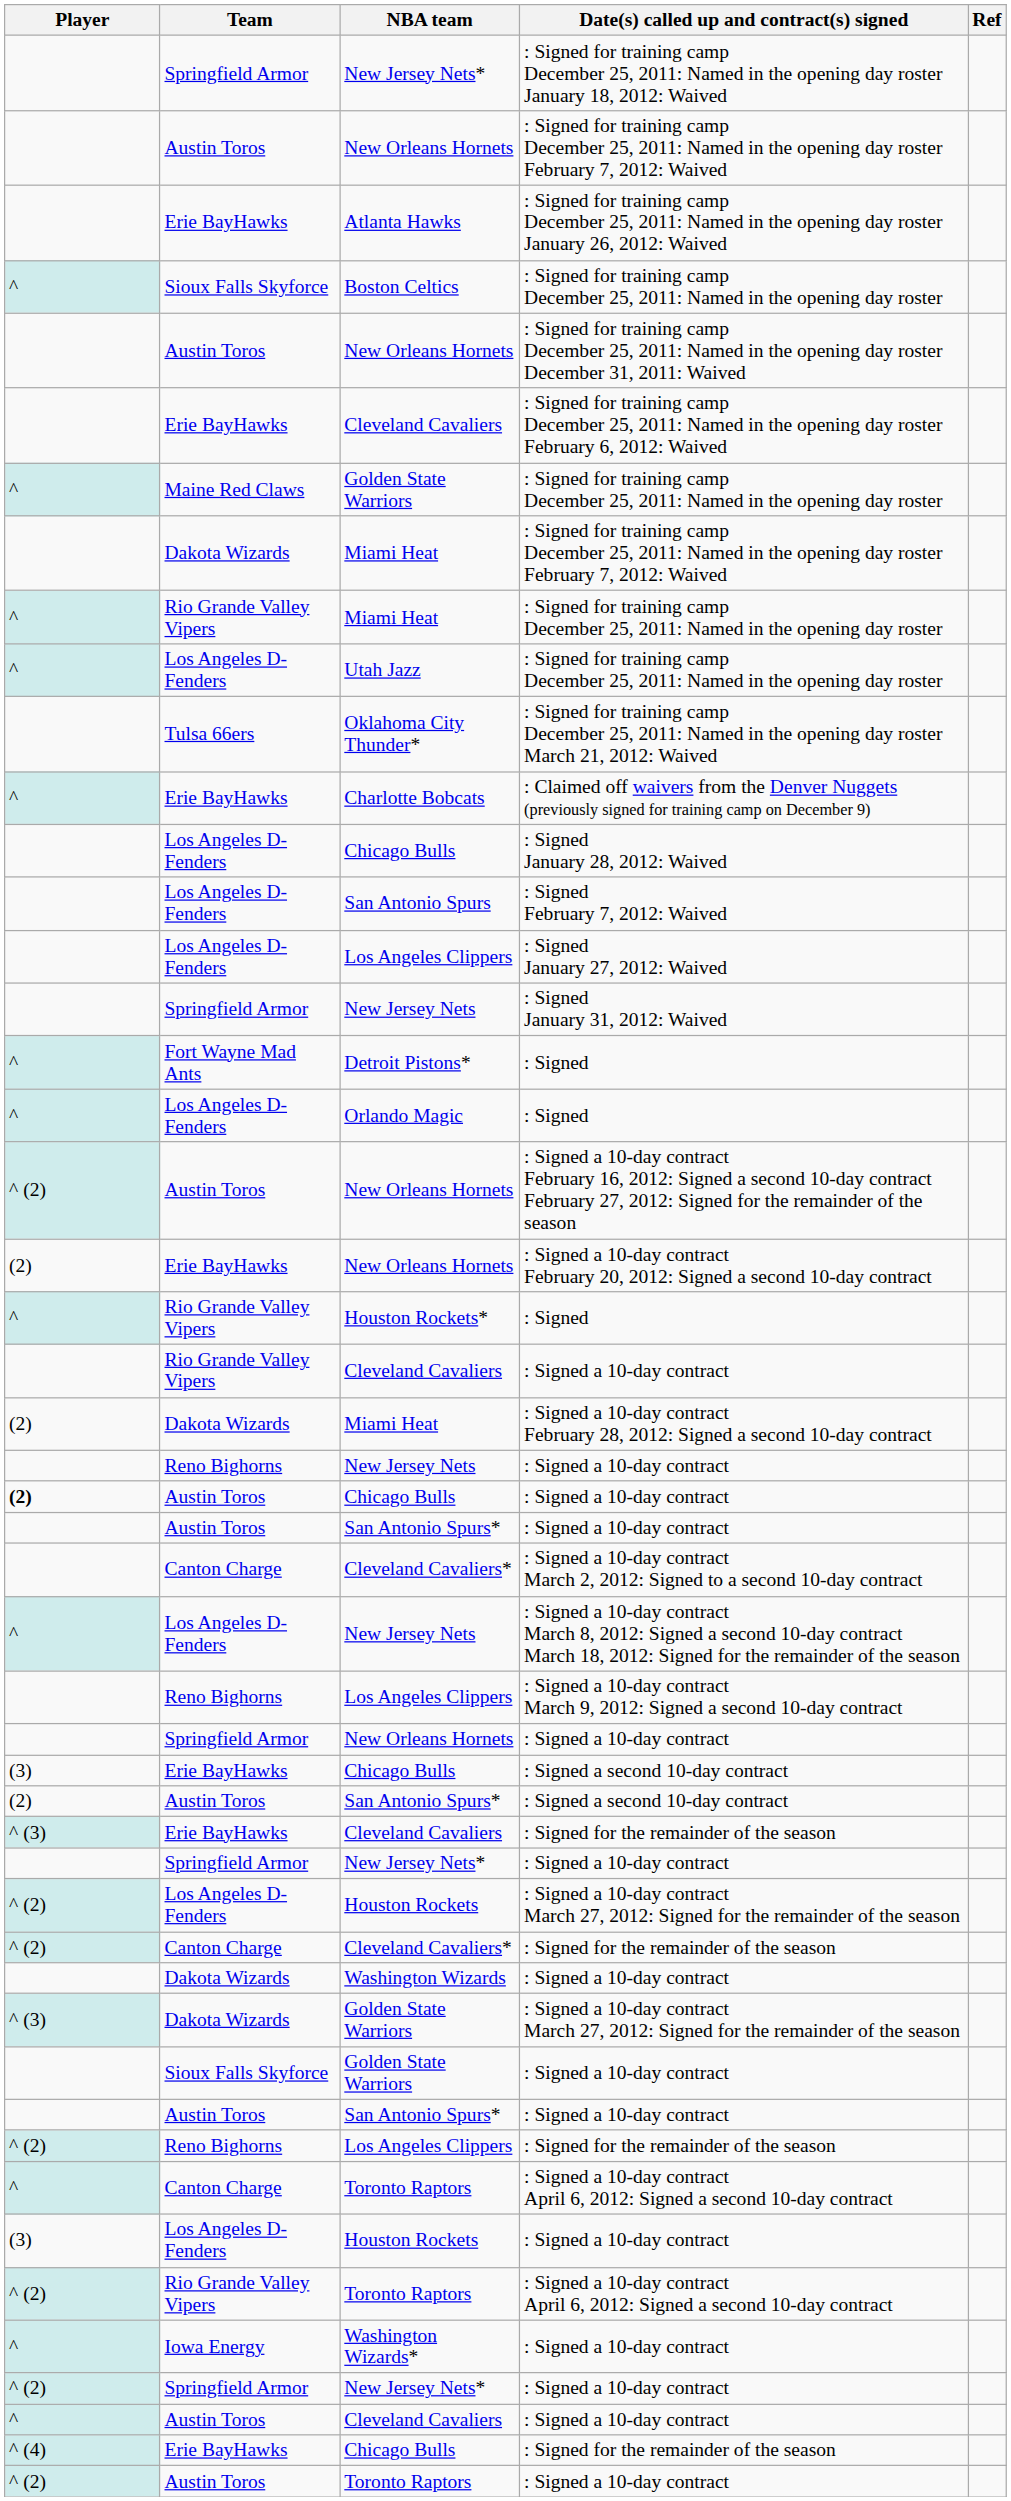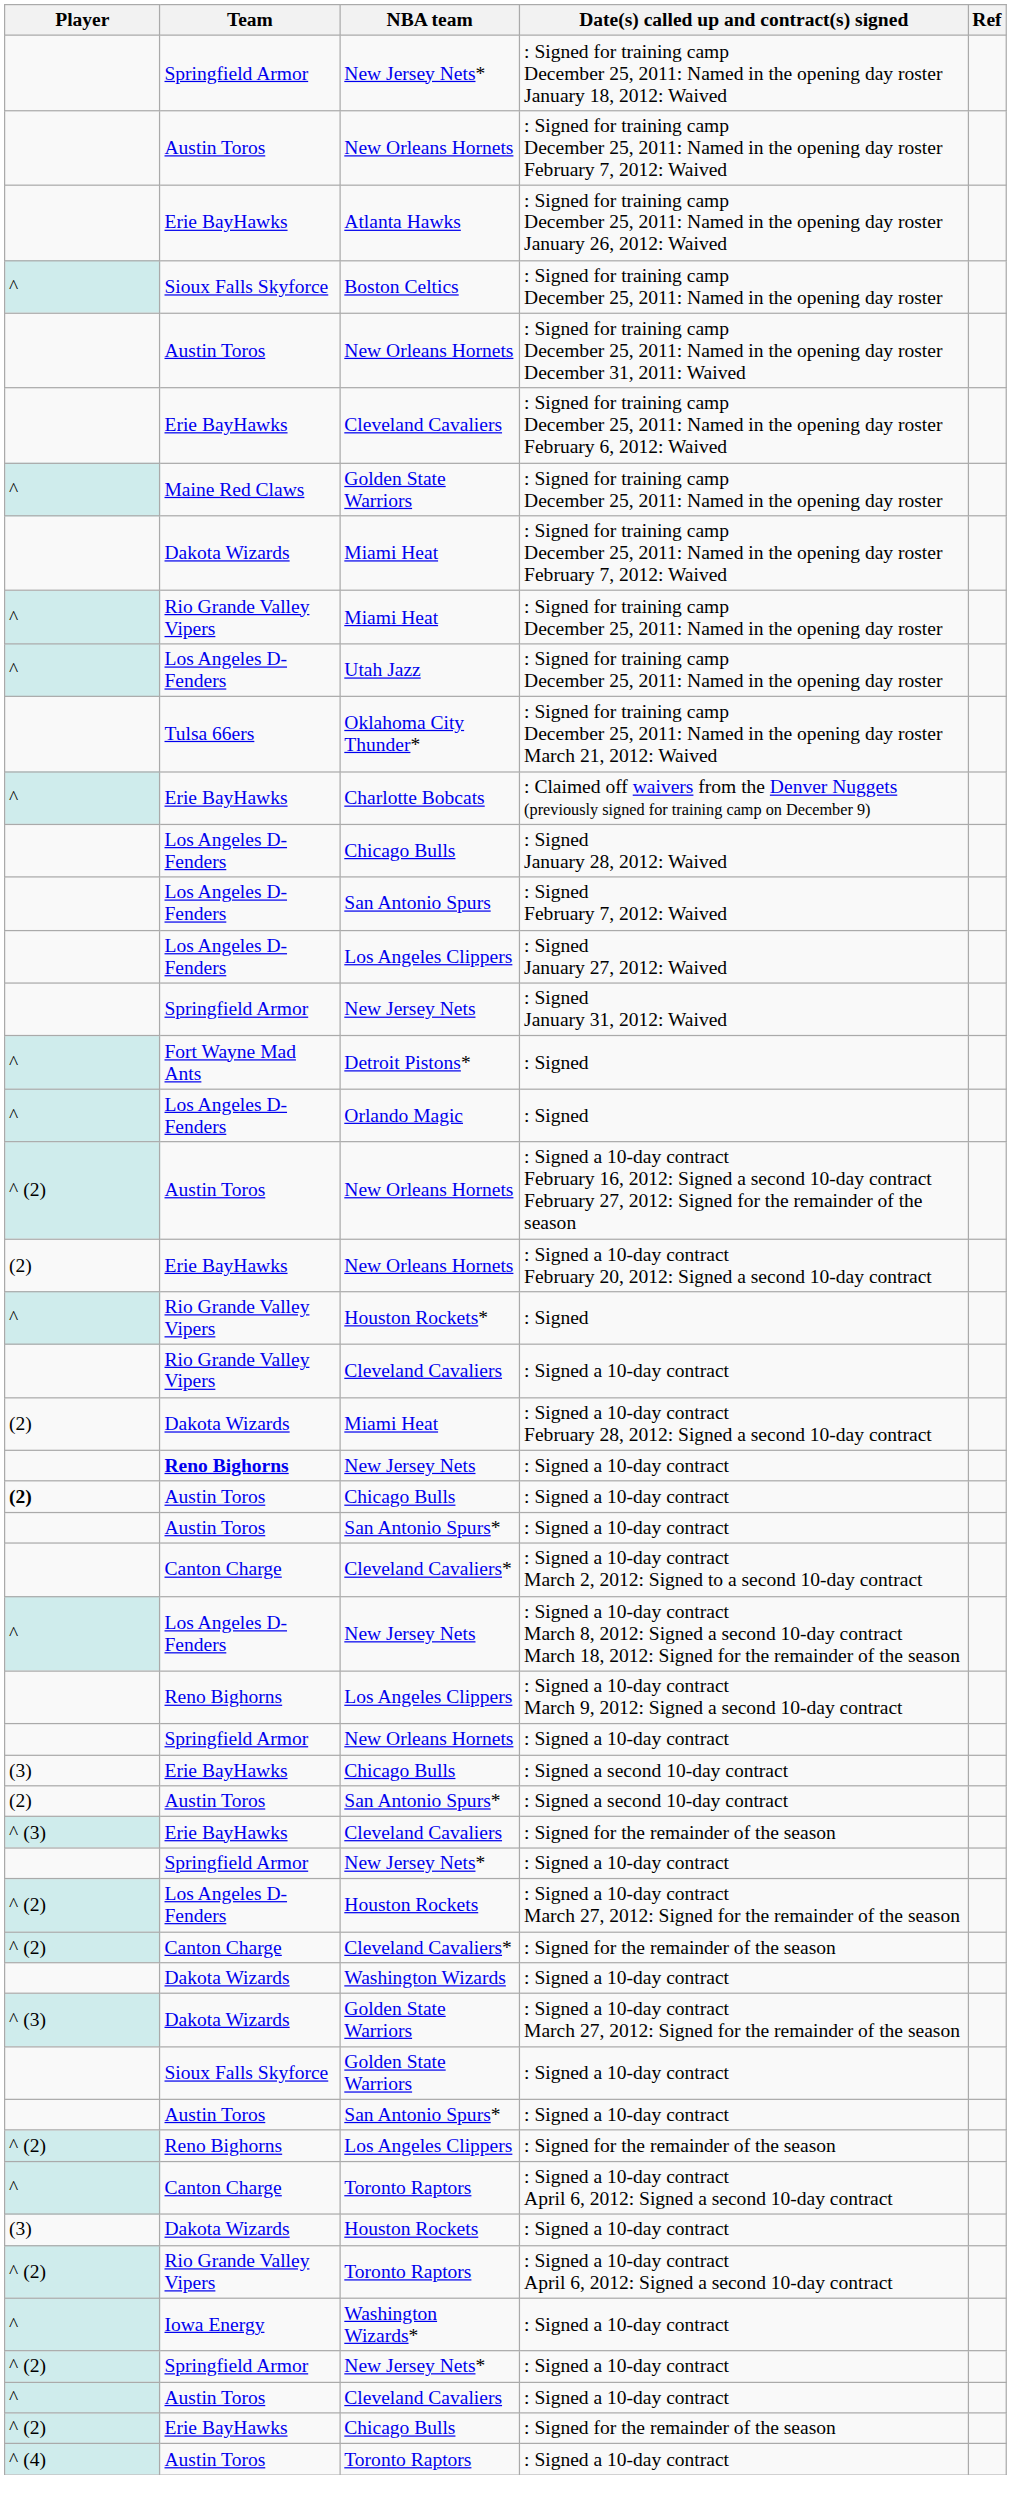 <table class="wikitable sortable" style="text-align:left">
 <tr>
 <th style="width:120px">Player</th>
 <th style="width:140px">Team</th>
 <th style="width:140px">NBA team</th>
 <th style="width:360px">Date(s) called up and contract(s) signed</th>
 <th class="unsortable">Ref</th>
 </tr>
 <tr>
 <td></td>
 <td><a href='#'>Springfield Armor</a></td>
 <td><a href='#'>New Jersey Nets</a>*</td>
 <td>: Signed for training camp<br>December 25, 2011: Named in the opening day roster<br>January 18, 2012: Waived</td>
 <td align="center"></td>
 </tr>
 <tr>
 <td></td>
 <td><a href='#'>Austin Toros</a></td>
 <td><a href='#'>New Orleans Hornets</a></td>
 <td>: Signed for training camp<br>December 25, 2011: Named in the opening day roster<br>February 7, 2012: Waived</td>
 <td align="center"></td>
 </tr>
 <tr>
 <td></td>
 <td><a href='#'>Erie BayHawks</a></td>
 <td><a href='#'>Atlanta Hawks</a></td>
 <td>: Signed for training camp<br>December 25, 2011: Named in the opening day roster<br>January 26, 2012: Waived</td>
 <td align="center"></td>
 </tr>
 <tr>
 <td style="background-color:#CFECEC">^</td>
 <td><a href='#'>Sioux Falls Skyforce</a></td>
 <td><a href='#'>Boston Celtics</a></td>
 <td>: Signed for training camp<br>December 25, 2011: Named in the opening day roster</td>
 <td align="center"></td>
 </tr>
 <tr>
 <td></td>
 <td><a href='#'>Austin Toros</a></td>
 <td><a href='#'>New Orleans Hornets</a></td>
 <td>: Signed for training camp<br>December 25, 2011: Named in the opening day roster<br>December 31, 2011: Waived</td>
 <td align="center"></td>
 </tr>
 <tr>
 <td></td>
 <td><a href='#'>Erie BayHawks</a></td>
 <td><a href='#'>Cleveland Cavaliers</a></td>
 <td>: Signed for training camp<br>December 25, 2011: Named in the opening day roster<br>February 6, 2012: Waived</td>
 <td align="center"></td>
 </tr>
 <tr>
 <td style="background-color:#CFECEC">^</td>
 <td><a href='#'>Maine Red Claws</a></td>
 <td><a href='#'>Golden State Warriors</a></td>
 <td>: Signed for training camp<br>December 25, 2011: Named in the opening day roster</td>
 <td align="center"></td>
 </tr>
 <tr>
 <td></td>
 <td><a href='#'>Dakota Wizards</a></td>
 <td><a href='#'>Miami Heat</a></td>
 <td>: Signed for training camp<br>December 25, 2011: Named in the opening day roster<br>February 7, 2012: Waived</td>
 <td align="center"></td>
 </tr>
 <tr>
 <td style="background-color:#CFECEC">^</td>
 <td><a href='#'>Rio Grande Valley Vipers</a></td>
 <td><a href='#'>Miami Heat</a></td>
 <td>: Signed for training camp<br>December 25, 2011: Named in the opening day roster</td>
 <td align="center"></td>
 </tr>
 <tr>
 <td style="background-color:#CFECEC">^</td>
 <td><a href='#'>Los Angeles D-Fenders</a></td>
 <td><a href='#'>Utah Jazz</a></td>
 <td>: Signed for training camp<br>December 25, 2011: Named in the opening day roster</td>
 <td align="center"></td>
 </tr>
 <tr>
 <td></td>
 <td><a href='#'>Tulsa 66ers</a></td>
 <td><a href='#'>Oklahoma City Thunder</a>*</td>
 <td>: Signed for training camp<br>December 25, 2011: Named in the opening day roster<br>March 21, 2012: Waived</td>
 <td align="center"></td>
 </tr>
 <tr>
 <td style="background-color:#CFECEC">^</td>
 <td><a href='#'>Erie BayHawks</a></td>
 <td><a href='#'>Charlotte Bobcats</a></td>
 <td>: Claimed off <a href='#'>waivers</a> from the <a href='#'>Denver Nuggets</a> <small>(previously signed for training camp on December 9)</small></td>
 <td align="center"></td>
 </tr>
 <tr>
 <td></td>
 <td><a href='#'>Los Angeles D-Fenders</a></td>
 <td><a href='#'>Chicago Bulls</a></td>
 <td>: Signed<br>January 28, 2012: Waived</td>
 <td align="center"></td>
 </tr>
 <tr>
 <td></td>
 <td><a href='#'>Los Angeles D-Fenders</a></td>
 <td><a href='#'>San Antonio Spurs</a></td>
 <td>: Signed<br>February 7, 2012: Waived</td>
 <td align="center"></td>
 </tr>
 <tr>
 <td></td>
 <td><a href='#'>Los Angeles D-Fenders</a></td>
 <td><a href='#'>Los Angeles Clippers</a></td>
 <td>: Signed<br>January 27, 2012: Waived</td>
 <td align="center"></td>
 </tr>
 <tr>
 <td></td>
 <td><a href='#'>Springfield Armor</a></td>
 <td><a href='#'>New Jersey Nets</a></td>
 <td>: Signed<br>January 31, 2012: Waived</td>
 <td align="center"></td>
 </tr>
 <tr>
 <td style="background-color:#CFECEC">^</td>
 <td><a href='#'>Fort Wayne Mad Ants</a></td>
 <td><a href='#'>Detroit Pistons</a>*</td>
 <td>: Signed</td>
 <td align="center"></td>
 </tr>
 <tr>
 <td style="background-color:#CFECEC">^</td>
 <td><a href='#'>Los Angeles D-Fenders</a></td>
 <td><a href='#'>Orlando Magic</a></td>
 <td>: Signed</td>
 <td align="center"></td>
 </tr>
 <tr>
 <td style="background-color:#CFECEC">^ (2)</td>
 <td><a href='#'>Austin Toros</a></td>
 <td><a href='#'>New Orleans Hornets</a></td>
 <td>: Signed a 10-day contract<br>February 16, 2012: Signed a second 10-day contract<br>February 27, 2012: Signed for the remainder of the season</td>
 <td align="center"></td>
 </tr>
 <tr>
 <td> (2)</td>
 <td><a href='#'>Erie BayHawks</a></td>
 <td><a href='#'>New Orleans Hornets</a></td>
 <td>: Signed a 10-day contract<br>February 20, 2012: Signed a second 10-day contract</td>
 <td align="center"></td>
 </tr>
 <tr>
 <td style="background-color:#CFECEC">^</td>
 <td><a href='#'>Rio Grande Valley Vipers</a></td>
 <td><a href='#'>Houston Rockets</a>*</td>
 <td>: Signed</td>
 <td align="center"></td>
 </tr>
 <tr>
 <td></td>
 <td><a href='#'>Rio Grande Valley Vipers</a></td>
 <td><a href='#'>Cleveland Cavaliers</a></td>
 <td>: Signed a 10-day contract</td>
 <td align="center"></td>
 </tr>
 <tr>
 <td> (2)</td>
 <td><a href='#'>Dakota Wizards</a></td>
 <td><a href='#'>Miami Heat</a></td>
 <td>: Signed a 10-day contract<br>February 28, 2012: Signed a second 10-day contract</td>
 <td align="center"></td>
 </tr>
 <tr>
 <td></td>
-<td><a href='#'>Reno Bighorns</a></td>
+<td><strong><a href='#'>Reno Bighorns</a></strong></td>
 <td><a href='#'>New Jersey Nets</a></td>
 <td>: Signed a 10-day contract</td>
 <td align="center"></td>
 </tr>
 <tr>
 <td><strong> (2)</strong></td>
 <td><a href='#'>Austin Toros</a></td>
 <td><a href='#'>Chicago Bulls</a></td>
 <td>: Signed a 10-day contract</td>
 <td align="center"></td>
 </tr>
 <tr>
 <td></td>
 <td><a href='#'>Austin Toros</a></td>
 <td><a href='#'>San Antonio Spurs</a>*</td>
 <td>: Signed a 10-day contract</td>
 <td align="center"></td>
 </tr>
 <tr>
 <td></td>
 <td><a href='#'>Canton Charge</a></td>
 <td><a href='#'>Cleveland Cavaliers</a>*</td>
 <td>: Signed a 10-day contract<br>March 2, 2012: Signed to a second 10-day contract</td>
 <td align="center"></td>
 </tr>
 <tr>
 <td style="background-color:#CFECEC">^</td>
 <td><a href='#'>Los Angeles D-Fenders</a></td>
 <td><a href='#'>New Jersey Nets</a></td>
 <td>: Signed a 10-day contract<br>March 8, 2012: Signed a second 10-day contract<br>March 18, 2012: Signed for the remainder of the season</td>
 <td align="center"></td>
 </tr>
 <tr>
 <td></td>
 <td><a href='#'>Reno Bighorns</a></td>
 <td><a href='#'>Los Angeles Clippers</a></td>
 <td>: Signed a 10-day contract<br>March 9, 2012: Signed a second 10-day contract</td>
 <td align="center"></td>
 </tr>
 <tr>
 <td></td>
 <td><a href='#'>Springfield Armor</a></td>
 <td><a href='#'>New Orleans Hornets</a></td>
 <td>: Signed a 10-day contract</td>
 <td align="center"></td>
 </tr>
 <tr>
 <td> (3)</td>
 <td><a href='#'>Erie BayHawks</a></td>
 <td><a href='#'>Chicago Bulls</a></td>
 <td>: Signed a second 10-day contract</td>
 <td align="center"></td>
 </tr>
 <tr>
 <td> (2)</td>
 <td><a href='#'>Austin Toros</a></td>
 <td><a href='#'>San Antonio Spurs</a>*</td>
 <td>: Signed a second 10-day contract</td>
 <td align="center"></td>
 </tr>
 <tr>
 <td style="background-color:#CFECEC">^ (3)</td>
 <td><a href='#'>Erie BayHawks</a></td>
 <td><a href='#'>Cleveland Cavaliers</a></td>
 <td>: Signed for the remainder of the season</td>
 <td align="center"></td>
 </tr>
 <tr>
 <td></td>
 <td><a href='#'>Springfield Armor</a></td>
 <td><a href='#'>New Jersey Nets</a>*</td>
 <td>: Signed a 10-day contract</td>
 <td align="center"></td>
 </tr>
 <tr>
 <td style="background-color:#CFECEC">^ (2)</td>
 <td><a href='#'>Los Angeles D-Fenders</a></td>
 <td><a href='#'>Houston Rockets</a></td>
 <td>: Signed a 10-day contract<br>March 27, 2012: Signed for the remainder of the season</td>
 <td align="center"></td>
 </tr>
 <tr>
 <td style="background-color:#CFECEC">^ (2)</td>
 <td><a href='#'>Canton Charge</a></td>
 <td><a href='#'>Cleveland Cavaliers</a>*</td>
 <td>: Signed for the remainder of the season</td>
 <td align="center"></td>
 </tr>
 <tr>
 <td></td>
 <td><a href='#'>Dakota Wizards</a></td>
 <td><a href='#'>Washington Wizards</a></td>
 <td>: Signed a 10-day contract</td>
 <td align="center"></td>
 </tr>
 <tr>
 <td style="background-color:#CFECEC">^ (3)</td>
 <td><a href='#'>Dakota Wizards</a></td>
 <td><a href='#'>Golden State Warriors</a></td>
 <td>: Signed a 10-day contract<br>March 27, 2012: Signed for the remainder of the season</td>
 <td align="center"></td>
 </tr>
 <tr>
 <td></td>
 <td><a href='#'>Sioux Falls Skyforce</a></td>
 <td><a href='#'>Golden State Warriors</a></td>
 <td>: Signed a 10-day contract</td>
 <td align="center"></td>
 </tr>
 <tr>
 <td></td>
 <td><a href='#'>Austin Toros</a></td>
 <td><a href='#'>San Antonio Spurs</a>*</td>
 <td>: Signed a 10-day contract</td>
 <td align="center"></td>
 </tr>
 <tr>
 <td style="background-color:#CFECEC">^ (2)</td>
 <td><a href='#'>Reno Bighorns</a></td>
 <td><a href='#'>Los Angeles Clippers</a></td>
 <td>: Signed for the remainder of the season</td>
 <td align="center"></td>
 </tr>
 <tr>
 <td style="background-color:#CFECEC">^</td>
 <td><a href='#'>Canton Charge</a></td>
 <td><a href='#'>Toronto Raptors</a></td>
 <td>: Signed a 10-day contract<br>April 6, 2012: Signed a second 10-day contract</td>
 <td align="center"></td>
 </tr>
 <tr>
 <td> (3)</td>
-<td><a href='#'>Los Angeles D-Fenders</a></td>
+<td><a href='#'>Dakota Wizards</a></td>
 <td><a href='#'>Houston Rockets</a></td>
 <td>: Signed a 10-day contract</td>
 <td align="center"></td>
 </tr>
 <tr>
 <td style="background-color:#CFECEC">^ (2)</td>
 <td><a href='#'>Rio Grande Valley Vipers</a></td>
 <td><a href='#'>Toronto Raptors</a></td>
 <td>: Signed a 10-day contract<br>April 6, 2012: Signed a second 10-day contract</td>
 <td align="center"></td>
 </tr>
 <tr>
 <td style="background-color:#CFECEC">^</td>
 <td><a href='#'>Iowa Energy</a></td>
 <td><a href='#'>Washington Wizards</a>*</td>
 <td>: Signed a 10-day contract</td>
 <td align="center"></td>
 </tr>
 <tr>
 <td style="background-color:#CFECEC">^ (2)</td>
 <td><a href='#'>Springfield Armor</a></td>
 <td><a href='#'>New Jersey Nets</a>*</td>
 <td>: Signed a 10-day contract</td>
 <td align="center"></td>
 </tr>
 <tr>
 <td style="background-color:#CFECEC">^</td>
 <td><a href='#'>Austin Toros</a></td>
 <td><a href='#'>Cleveland Cavaliers</a></td>
 <td>: Signed a 10-day contract</td>
 <td align="center"></td>
 </tr>
 <tr>
-<td style="background-color:#CFECEC">^ (4)</td>
+<td style="background-color:#CFECEC">^ (2)</td>
 <td><a href='#'>Erie BayHawks</a></td>
 <td><a href='#'>Chicago Bulls</a></td>
 <td>: Signed for the remainder of the season</td>
 <td align="center"></td>
 </tr>
 <tr>
-<td style="background-color:#CFECEC">^ (2)</td>
+<td style="background-color:#CFECEC">^ (4)</td>
 <td><a href='#'>Austin Toros</a></td>
 <td><a href='#'>Toronto Raptors</a></td>
 <td>: Signed a 10-day contract</td>
 <td align="center"></td>
 </tr>
 </table>
